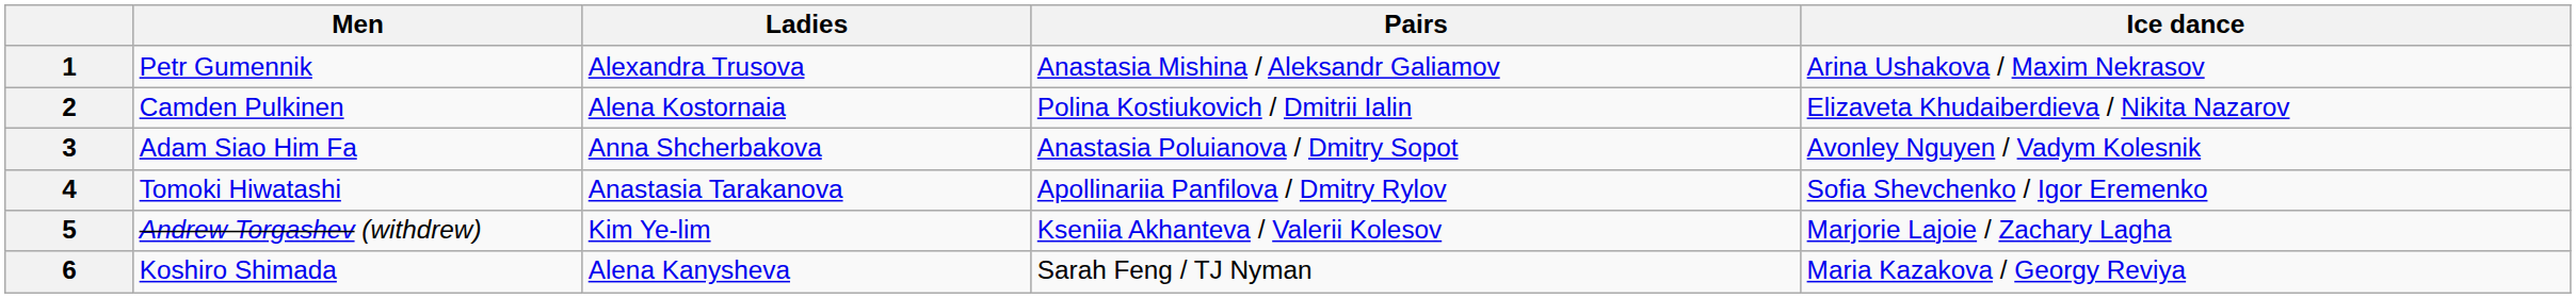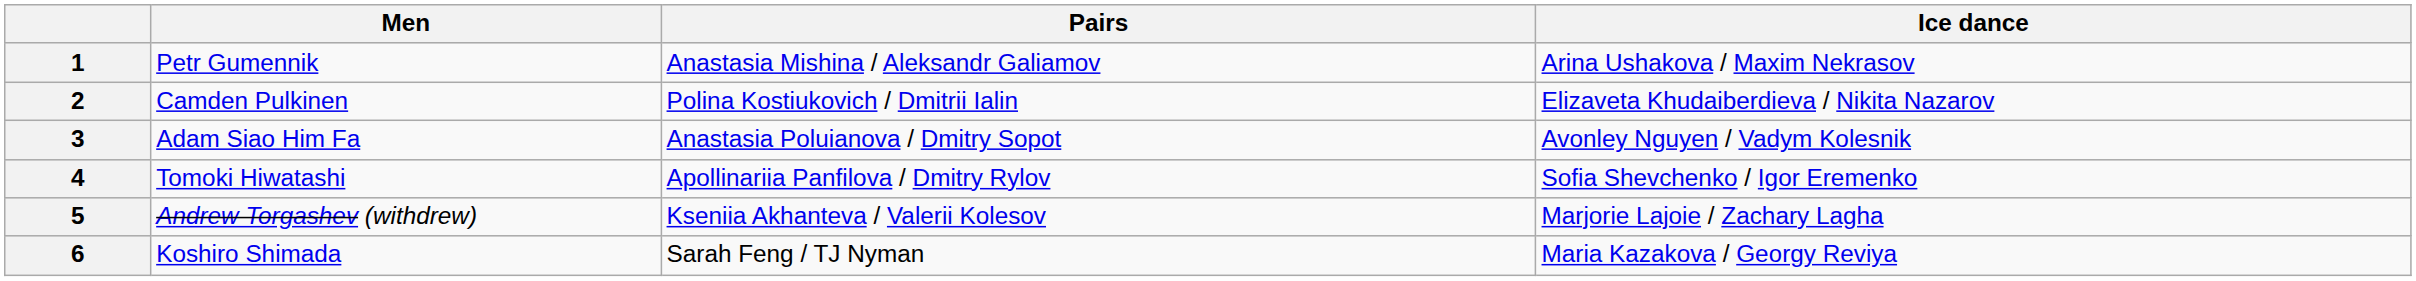 <table class="wikitable unsortable" style="text-align:left; width:100%">
 <tr>
 <th scope="col" style="width:5%"></th>
 <th scope="col" style="width:17.5%">Men</th>
-<th scope="col" style="width:17.5%">Ladies</th>
 <th scope="col" style="width:30%">Pairs</th>
 <th scope="col" style="width:30%">Ice dance</th>
 </tr>
 <tr>
 <th scope="row">1</th>
 <td> <a href='#'>Petr Gumennik</a></td>
-<td> <a href='#'>Alexandra Trusova</a></td>
 <td> <a href='#'>Anastasia Mishina</a> / <a href='#'>Aleksandr Galiamov</a></td>
 <td> <a href='#'>Arina Ushakova</a> / <a href='#'>Maxim Nekrasov</a></td>
 </tr>
 <tr>
 <th scope="row">2</th>
 <td> <a href='#'>Camden Pulkinen</a></td>
-<td> <a href='#'>Alena Kostornaia</a></td>
 <td> <a href='#'>Polina Kostiukovich</a> / <a href='#'>Dmitrii Ialin</a></td>
 <td> <a href='#'>Elizaveta Khudaiberdieva</a> / <a href='#'>Nikita Nazarov</a></td>
 </tr>
 <tr>
 <th scope="row">3</th>
 <td> <a href='#'>Adam Siao Him Fa</a></td>
-<td> <a href='#'>Anna Shcherbakova</a></td>
 <td> <a href='#'>Anastasia Poluianova</a> / <a href='#'>Dmitry Sopot</a></td>
 <td> <a href='#'>Avonley Nguyen</a> / <a href='#'>Vadym Kolesnik</a></td>
 </tr>
 <tr>
 <th scope="row">4</th>
 <td> <a href='#'>Tomoki Hiwatashi</a></td>
-<td> <a href='#'>Anastasia Tarakanova</a></td>
 <td> <a href='#'>Apollinariia Panfilova</a> / <a href='#'>Dmitry Rylov</a></td>
 <td> <a href='#'>Sofia Shevchenko</a> / <a href='#'>Igor Eremenko</a></td>
 </tr>
 <tr>
 <th scope="row">5</th>
 <td><s><em> <a href='#'>Andrew Torgashev</a></em></s> <em>(withdrew)</em></td>
-<td> <a href='#'>Kim Ye-lim</a></td>
 <td> <a href='#'>Kseniia Akhanteva</a> / <a href='#'>Valerii Kolesov</a></td>
 <td> <a href='#'>Marjorie Lajoie</a> / <a href='#'>Zachary Lagha</a></td>
 </tr>
 <tr>
 <th scope="row">6</th>
 <td> <a href='#'>Koshiro Shimada</a></td>
-<td> <a href='#'>Alena Kanysheva</a></td>
 <td> Sarah Feng / TJ Nyman</td>
 <td> <a href='#'>Maria Kazakova</a> / <a href='#'>Georgy Reviya</a></td>
 </tr>
 </table>
